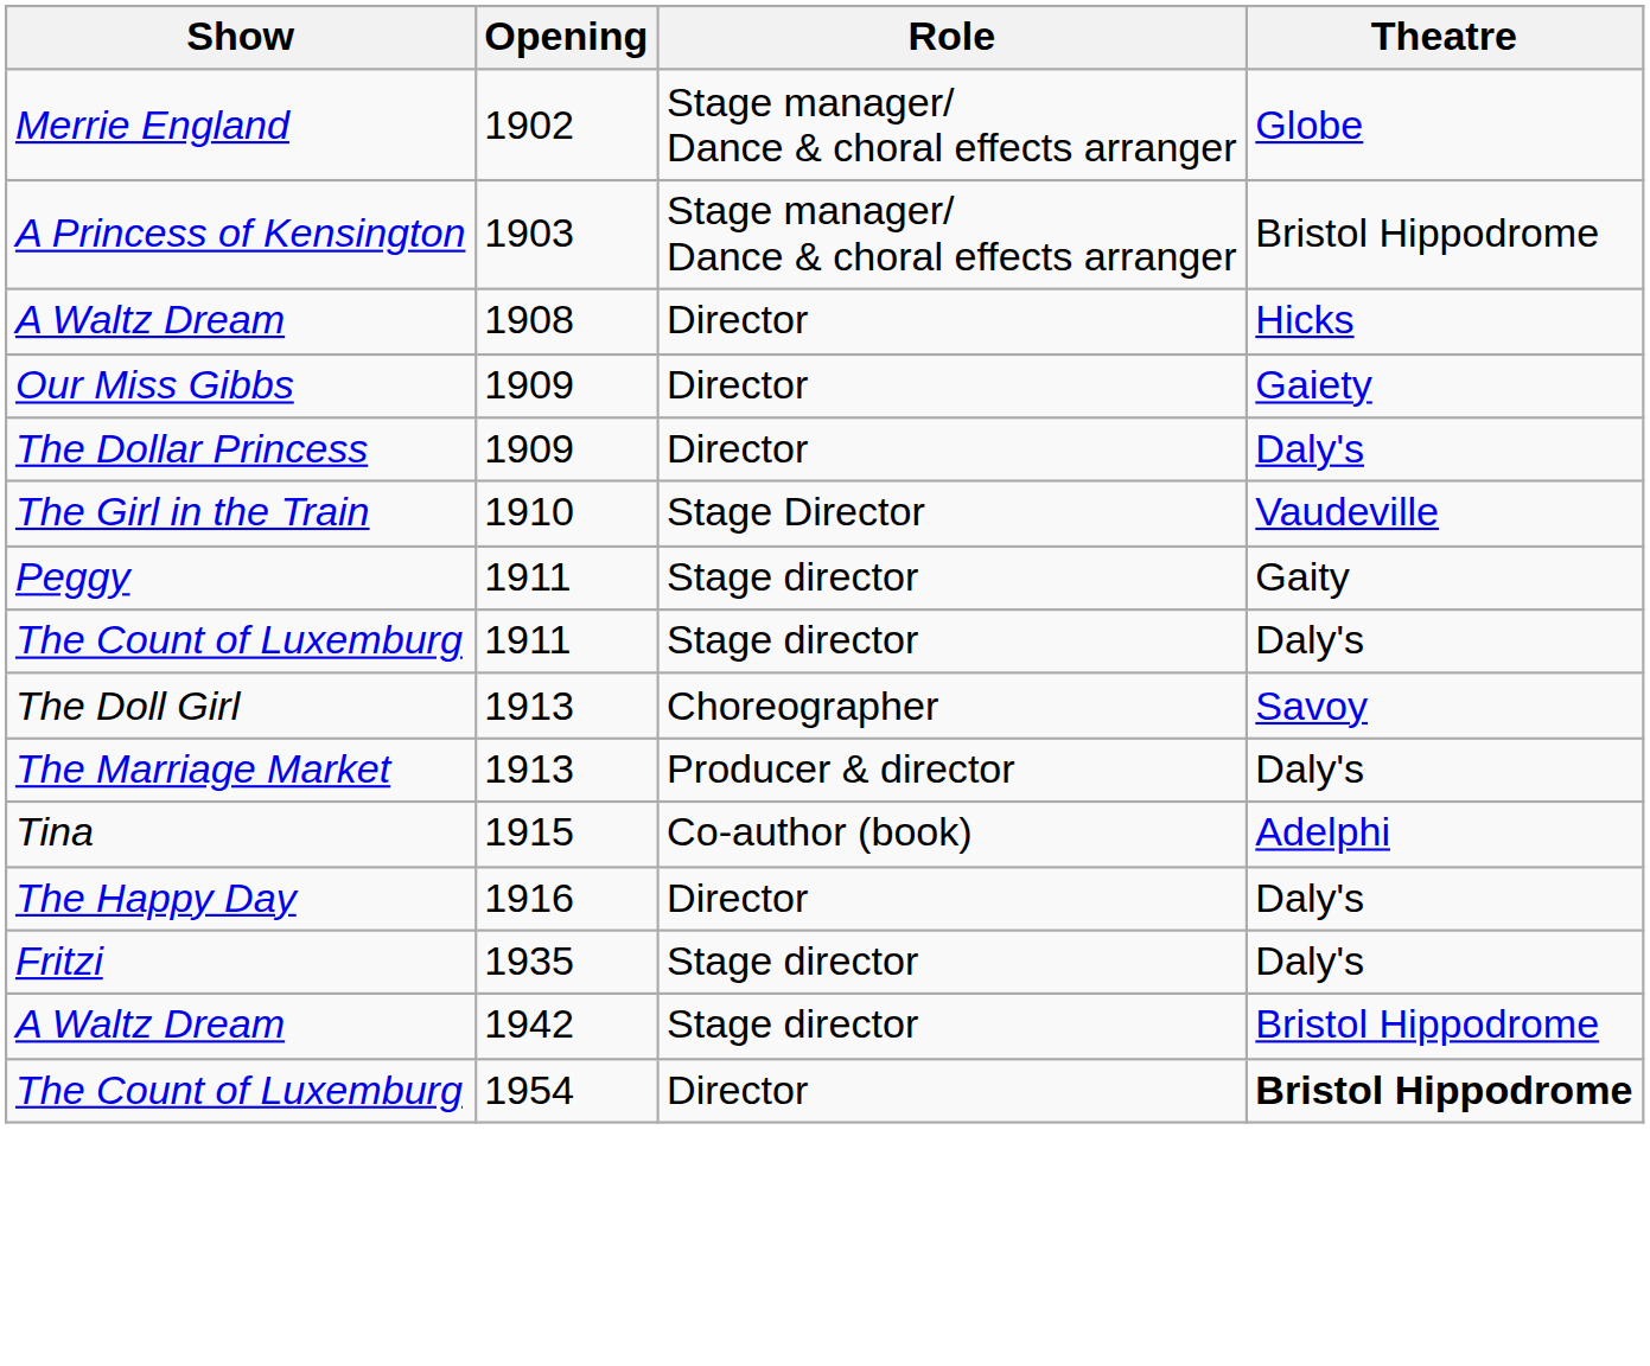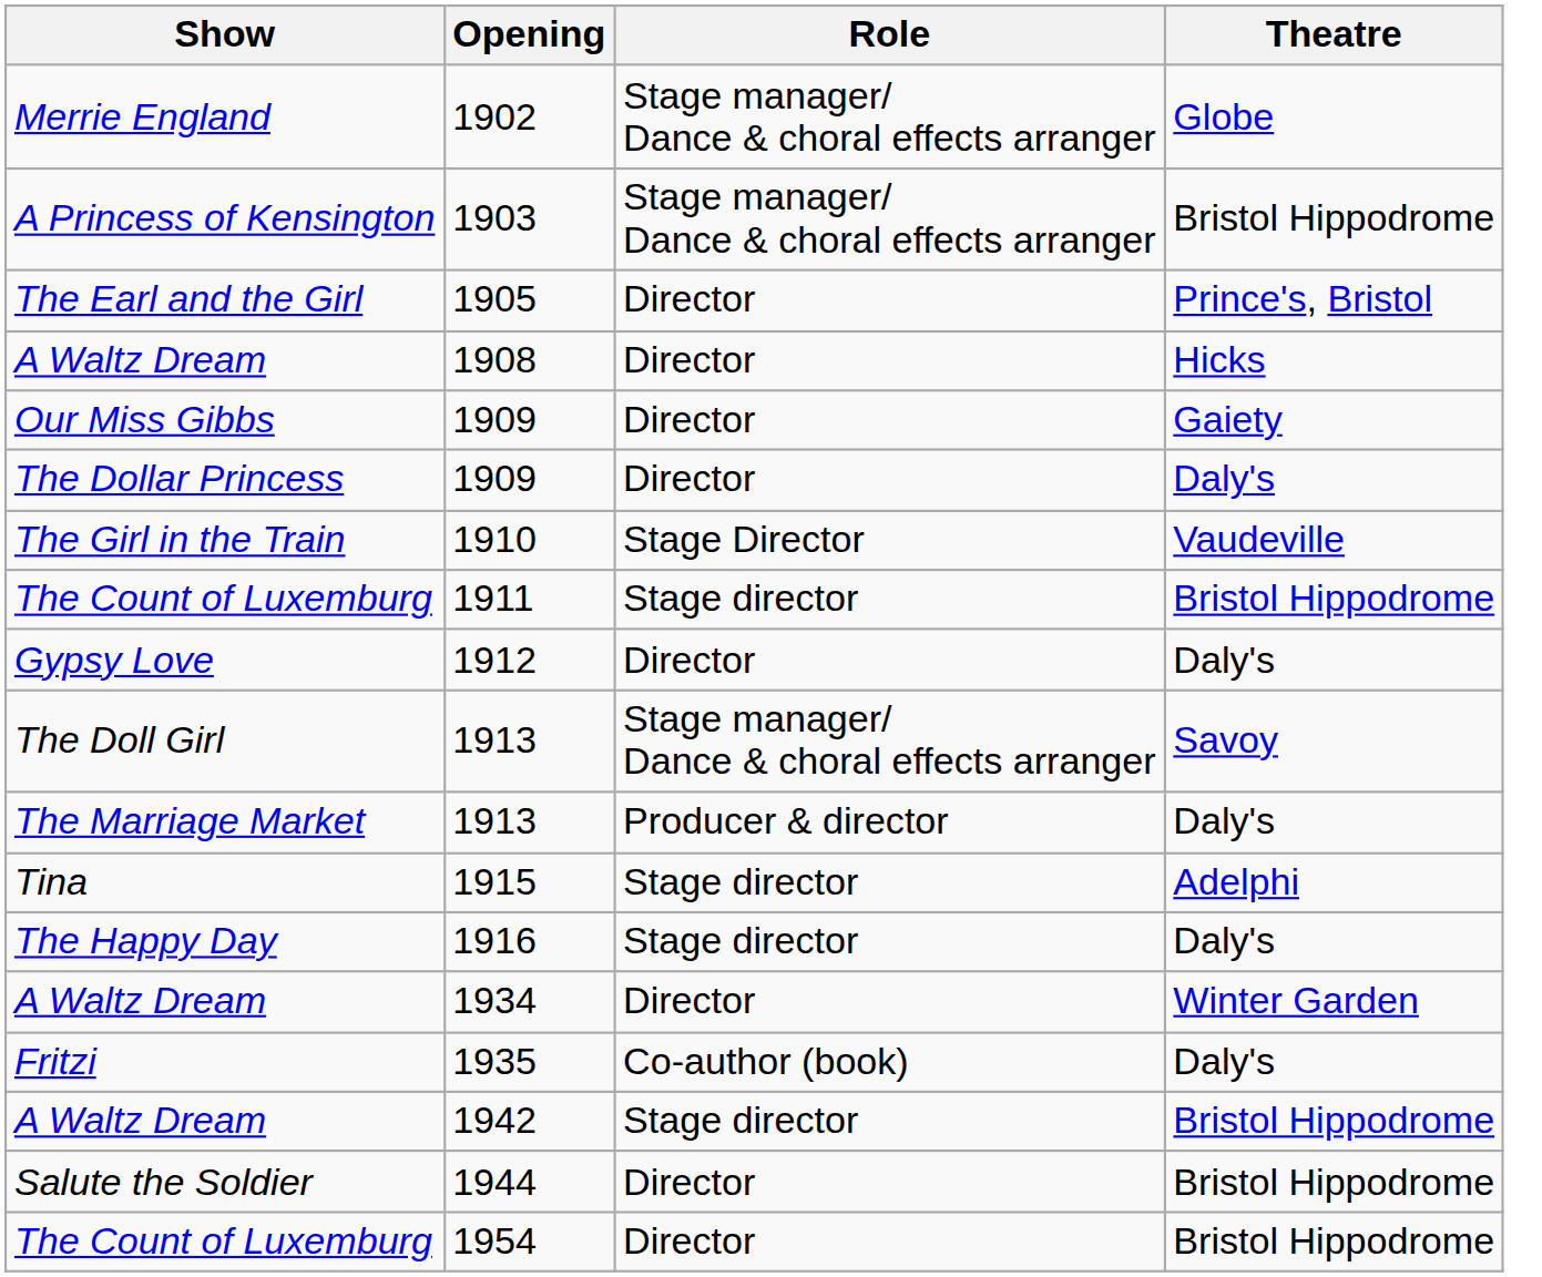 <table class="wikitable">
 <tr>
 <th>Show</th>
 <th>Opening</th>
 <th>Role</th>
 <th>Theatre</th>
 </tr>
 <tr>
 <td><em><a href='#'>Merrie England</a></em></td>
 <td>1902</td>
 <td>Stage manager/ <br>Dance & choral effects arranger</td>
 <td><a href='#'>Globe</a></td>
 </tr>
 <tr>
 <td><em><a href='#'>A Princess of Kensington</a></em></td>
 <td>1903</td>
 <td>Stage manager/ <br>Dance & choral effects arranger</td>
 <td>Bristol Hippodrome</td>
+</tr>
+<tr>
+<td><em><a href='#'>The Earl and the Girl</a></em></td>
+<td>1905</td>
+<td>Director</td>
+<td><a href='#'>Prince's</a>, <a href='#'>Bristol</a></td>
 </tr>
 <tr>
 <td><em><a href='#'>A Waltz Dream</a></em></td>
 <td>1908</td>
 <td>Director</td>
 <td><a href='#'>Hicks</a></td>
 </tr>
 <tr>
 <td><em><a href='#'>Our Miss Gibbs</a></em></td>
 <td>1909</td>
 <td>Director</td>
 <td><a href='#'>Gaiety</a></td>
 </tr>
 <tr>
 <td><em><a href='#'>The Dollar Princess</a></em></td>
 <td>1909</td>
 <td>Director</td>
 <td><a href='#'>Daly's</a></td>
 </tr>
 <tr>
 <td><em><a href='#'>The Girl in the Train</a></em></td>
 <td>1910</td>
 <td>Stage Director</td>
 <td><a href='#'>Vaudeville</a></td>
 </tr>
 <tr>
-<td><em><a href='#'>Peggy</a></em></td>
-<td>1911</td>
-<td>Stage director</td>
-<td>Gaity</td>
-</tr>
-<tr>
 <td><em><a href='#'>The Count of Luxemburg</a></em></td>
 <td>1911</td>
 <td>Stage director</td>
+<td><a href='#'>Bristol Hippodrome</a></td>
+</tr>
+<tr>
+<td><em><a href='#'>Gypsy Love</a></em></td>
+<td>1912</td>
+<td>Director</td>
 <td>Daly's</td>
 </tr>
 <tr>
 <td><em>The Doll Girl</em></td>
 <td>1913</td>
-<td>Choreographer</td>
+<td>Stage manager/ <br>Dance & choral effects arranger</td>
 <td><a href='#'>Savoy</a></td>
 </tr>
 <tr>
 <td><em><a href='#'>The Marriage Market</a></em></td>
 <td>1913</td>
 <td>Producer & director</td>
 <td>Daly's</td>
 </tr>
 <tr>
 <td><em>Tina</em></td>
 <td>1915</td>
-<td>Co-author (book)</td>
+<td>Stage director</td>
 <td><a href='#'>Adelphi</a></td>
 </tr>
 <tr>
 <td><em><a href='#'>The Happy Day</a></em></td>
 <td>1916</td>
+<td>Stage director</td>
+<td>Daly's</td>
+</tr>
+<tr>
+<td><em><a href='#'>A Waltz Dream</a></em></td>
+<td>1934</td>
 <td>Director</td>
-<td>Daly's</td>
+<td><a href='#'>Winter Garden</a></td>
 </tr>
 <tr>
 <td><em><a href='#'>Fritzi</a></em></td>
 <td>1935</td>
-<td>Stage director</td>
+<td>Co-author (book)</td>
 <td>Daly's</td>
 </tr>
 <tr>
 <td><em><a href='#'>A Waltz Dream</a></em></td>
 <td>1942</td>
 <td>Stage director</td>
 <td><a href='#'>Bristol Hippodrome</a></td>
 </tr>
 <tr>
+<td><em>Salute the Soldier</em></td>
+<td>1944</td>
+<td>Director</td>
+<td>Bristol Hippodrome</td>
+</tr>
+<tr>
 <td><em><a href='#'>The Count of Luxemburg</a></em></td>
 <td>1954</td>
 <td>Director</td>
-<td><strong>Bristol Hippodrome</strong></td>
+<td>Bristol Hippodrome</td>
 </tr>
 </table>
